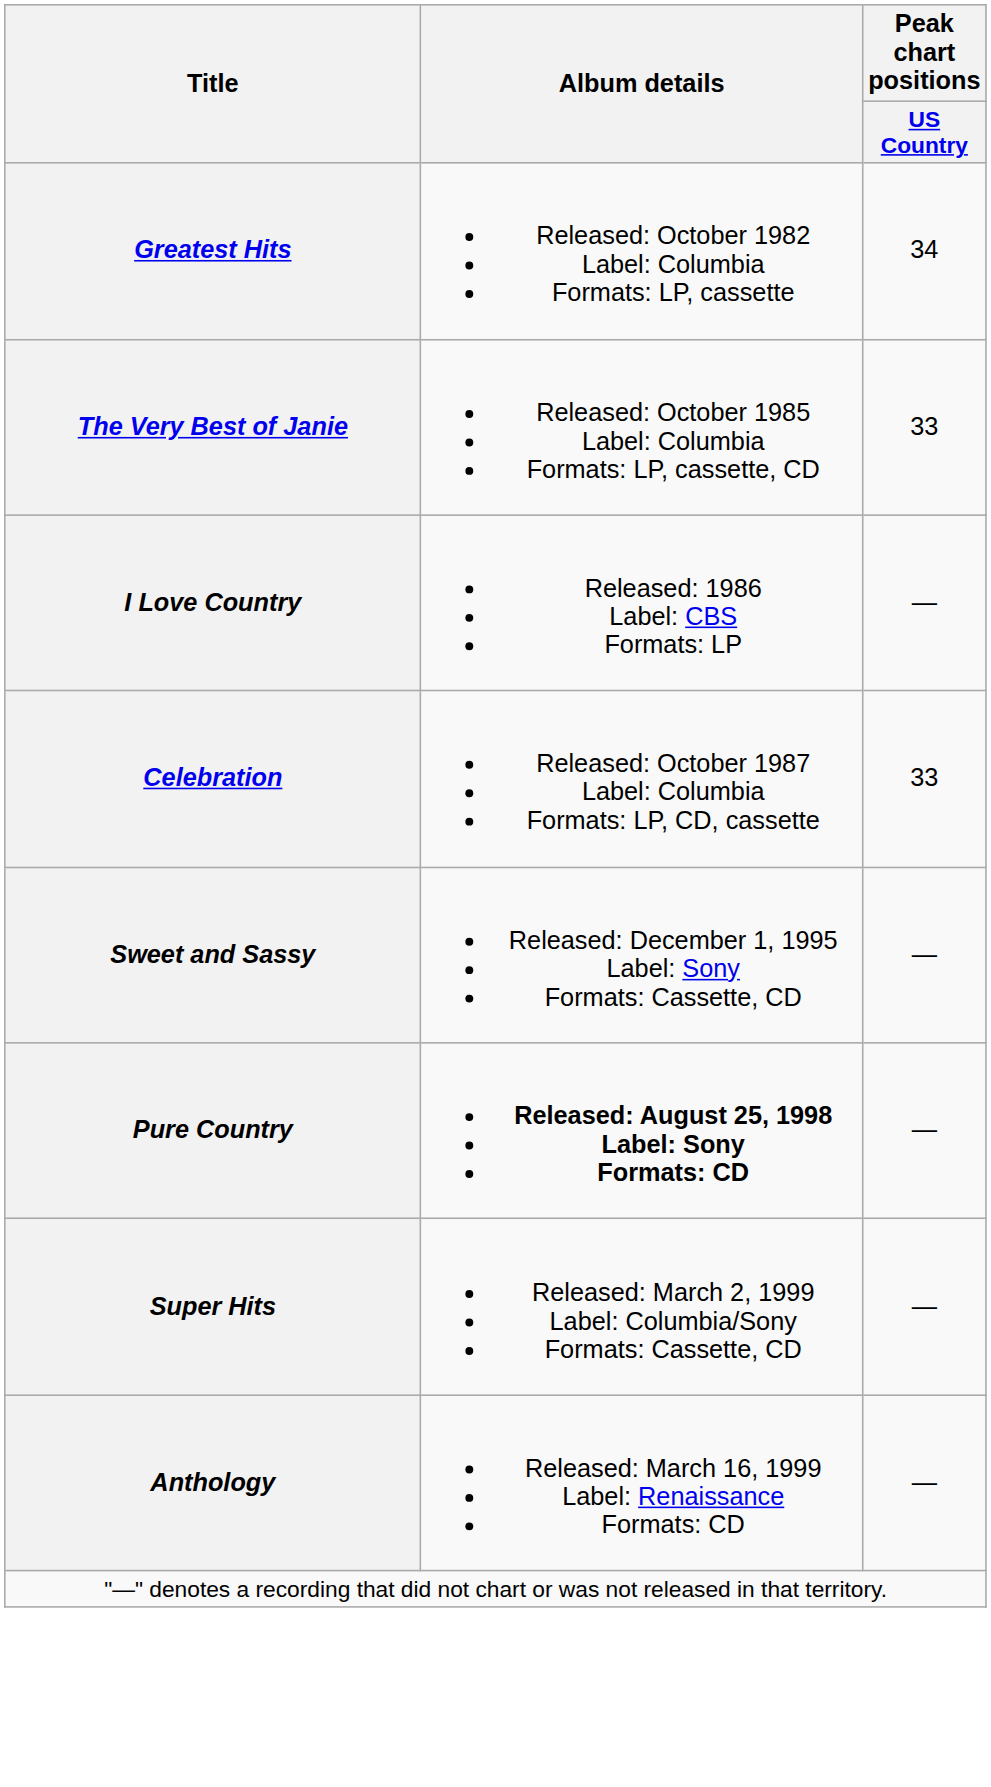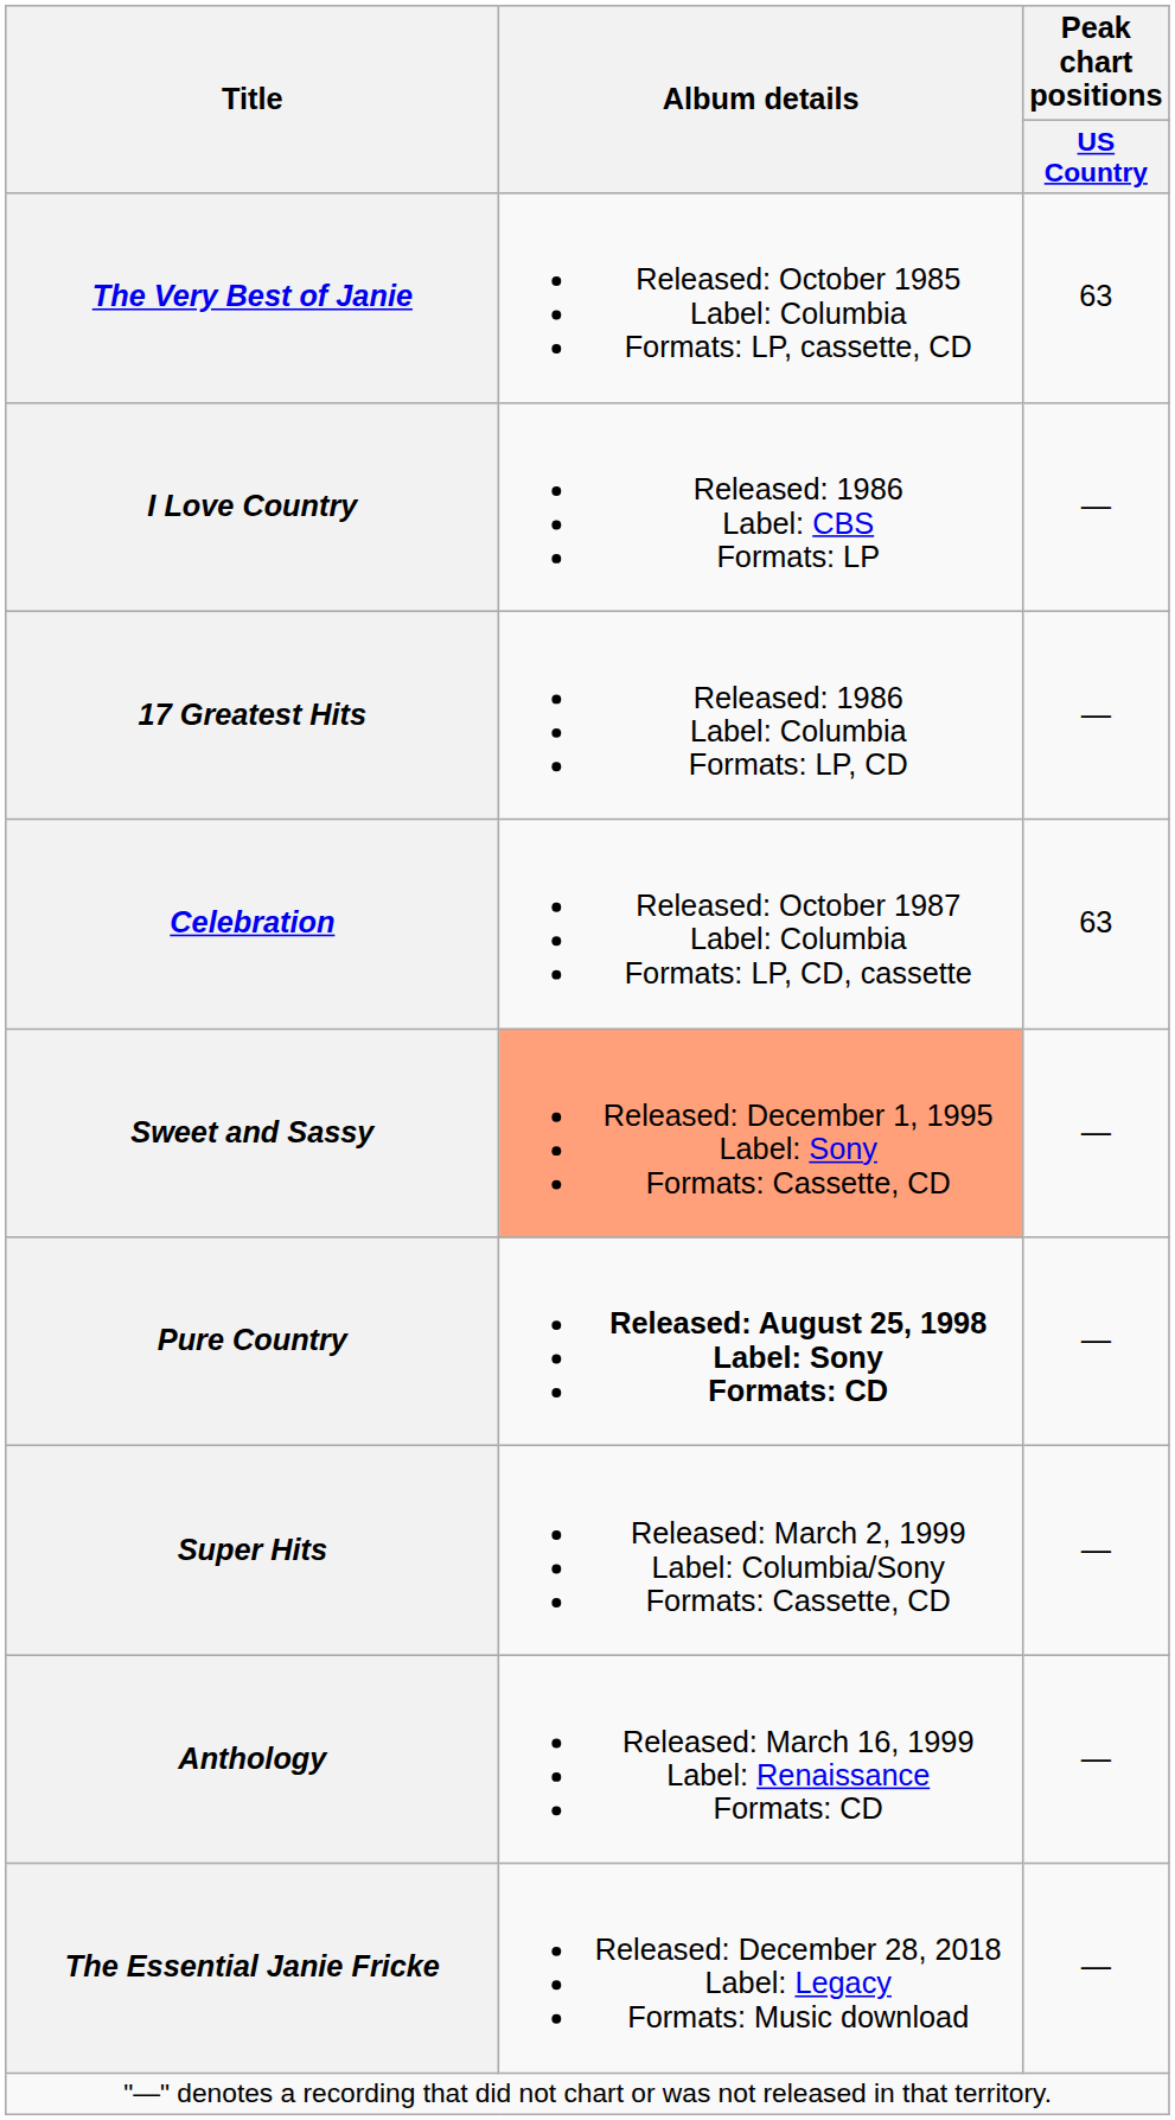 <table class="wikitable plainrowheaders" style="text-align:center;" border="1">
 <tr>
 <th scope="col" rowspan="2" style="width:16em;">Title</th>
 <th scope="col" rowspan="2" style="width:17em;">Album details</th>
 <th scope="col" colspan="1">Peak<br>chart<br>positions</th>
 </tr>
 <tr>
 <th scope="col" style="width:3.4em;font-size:90%;"><a href='#'>US<br>Country</a><br></th>
 </tr>
 <tr>
-<th scope="row"><em><a href='#'>Greatest Hits</a></em></th>
-<td><br><ul><li>Released: October 1982</li><li>Label: Columbia</li><li>Formats: LP, cassette</li></ul></td>
-<td>34</td>
-</tr>
-<tr>
 <th scope="row"><em><a href='#'>The Very Best of Janie</a></em></th>
 <td><br><ul><li>Released: October 1985</li><li>Label: Columbia</li><li>Formats: LP, cassette, CD</li></ul></td>
-<td>33</td>
+<td>63</td>
 </tr>
 <tr>
 <th scope="row"><em>I Love Country</em></th>
 <td><br><ul><li>Released: 1986</li><li>Label: <a href='#'>CBS</a></li><li>Formats: LP</li></ul></td>
 <td>—</td>
 </tr>
 <tr>
+<th scope="row"><em>17 Greatest Hits</em></th>
+<td><br><ul><li>Released: 1986</li><li>Label: Columbia</li><li>Formats: LP, CD</li></ul></td>
+<td>—</td>
+</tr>
+<tr>
 <th scope="row"><em><a href='#'>Celebration</a></em></th>
 <td><br><ul><li>Released: October 1987</li><li>Label: Columbia</li><li>Formats: LP, CD, cassette</li></ul></td>
-<td>33</td>
+<td>63</td>
 </tr>
 <tr>
 <th scope="row"><em>Sweet and Sassy</em></th>
-<td><br><ul><li>Released: December 1, 1995</li><li>Label: <a href='#'>Sony</a></li><li>Formats: Cassette, CD</li></ul></td>
+<td style="background: lightsalmon;"><br><ul><li>Released: December 1, 1995</li><li>Label: <a href='#'>Sony</a></li><li>Formats: Cassette, CD</li></ul></td>
 <td>—</td>
 </tr>
 <tr>
 <th scope="row"><em>Pure Country</em></th>
 <td><strong><br><ul><li>Released: August 25, 1998</li><li>Label: Sony</li><li>Formats: CD</li></ul></strong></td>
 <td>—</td>
 </tr>
 <tr>
 <th scope="row"><em>Super Hits</em></th>
 <td><br><ul><li>Released: March 2, 1999</li><li>Label: Columbia/Sony</li><li>Formats: Cassette, CD</li></ul></td>
 <td>—</td>
 </tr>
 <tr>
 <th scope="row"><em>Anthology</em></th>
 <td><br><ul><li>Released: March 16, 1999</li><li>Label: <a href='#'>Renaissance</a></li><li>Formats: CD</li></ul></td>
 <td>—</td>
 </tr>
 <tr>
+<th scope="row"><em>The Essential Janie Fricke</em></th>
+<td><br><ul><li>Released: December 28, 2018</li><li>Label: <a href='#'>Legacy</a></li><li>Formats: Music download</li></ul></td>
+<td>—</td>
+</tr>
+<tr>
 <td colspan="3" style="font-size:90%">"—" denotes a recording that did not chart or was not released in that territory.</td>
 </tr>
 </table>
